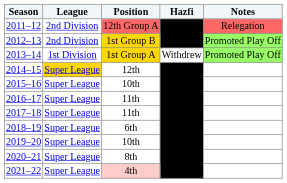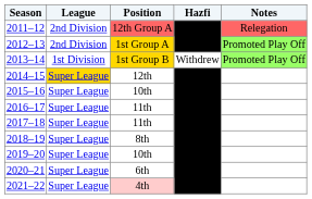 <table border="1" cellpadding="2" style="border-collapse:collapse; text-align:center; font-size:normal;">
 <tr style="background:#f0f6fa;">
 <th>Season</th>
 <th>League</th>
 <th>Position</th>
 <th>Hazfi</th>
 <th>Notes</th>
 </tr>
 <tr>
 <td><a href='#'>2011–12</a></td>
 <td><a href='#'>2nd Division</a></td>
 <td bgcolor=FF6666>12th Group A</td>
 <td rowspan=2 bgcolor= black></td>
 <td bgcolor=FF6666>Relegation</td>
 </tr>
 <tr>
 <td><a href='#'>2012–13</a></td>
 <td><a href='#'>2nd Division</a></td>
-<td bgcolor=gold>1st Group B</td>
+<td bgcolor=gold>1st Group A</td>
 <td bgcolor=99FF66>Promoted Play Off</td>
 </tr>
 <tr>
 <td><a href='#'>2013–14</a></td>
 <td><a href='#'>1st Division</a></td>
-<td bgcolor=gold>1st Group A</td>
+<td bgcolor=gold>1st Group B</td>
 <td>Withdrew</td>
 <td bgcolor=99FF66>Promoted Play Off </td>
 </tr>
 <tr>
 <td><a href='#'>2014–15</a></td>
 <td style="background: gold;"><a href='#'>Super League</a></td>
 <td>12th</td>
 <td rowspan=8 bgcolor= black></td>
 <td></td>
 </tr>
 <tr>
 <td><a href='#'>2015–16</a></td>
 <td><a href='#'>Super League</a></td>
 <td>10th</td>
 <td></td>
 </tr>
 <tr>
 <td><a href='#'>2016–17</a></td>
 <td><a href='#'>Super League</a></td>
 <td>11th</td>
 <td></td>
 </tr>
 <tr>
 <td><a href='#'>2017–18</a></td>
 <td><a href='#'>Super League</a></td>
 <td>11th</td>
 <td></td>
 </tr>
 <tr>
 <td><a href='#'>2018–19</a></td>
 <td><a href='#'>Super League</a></td>
-<td>6th</td>
+<td>8th</td>
 <td></td>
 </tr>
 <tr>
 <td><a href='#'>2019–20</a></td>
 <td><a href='#'>Super League</a></td>
 <td>10th</td>
 <td></td>
 </tr>
 <tr>
 <td><a href='#'>2020–21</a></td>
 <td><a href='#'>Super League</a></td>
-<td>8th</td>
+<td>6th</td>
 <td></td>
 </tr>
 <tr>
 <td><a href='#'>2021–22</a></td>
 <td><a href='#'>Super League</a></td>
 <td bgcolor="#FFCCCC">4th</td>
 <td></td>
 </tr>
 </table>
